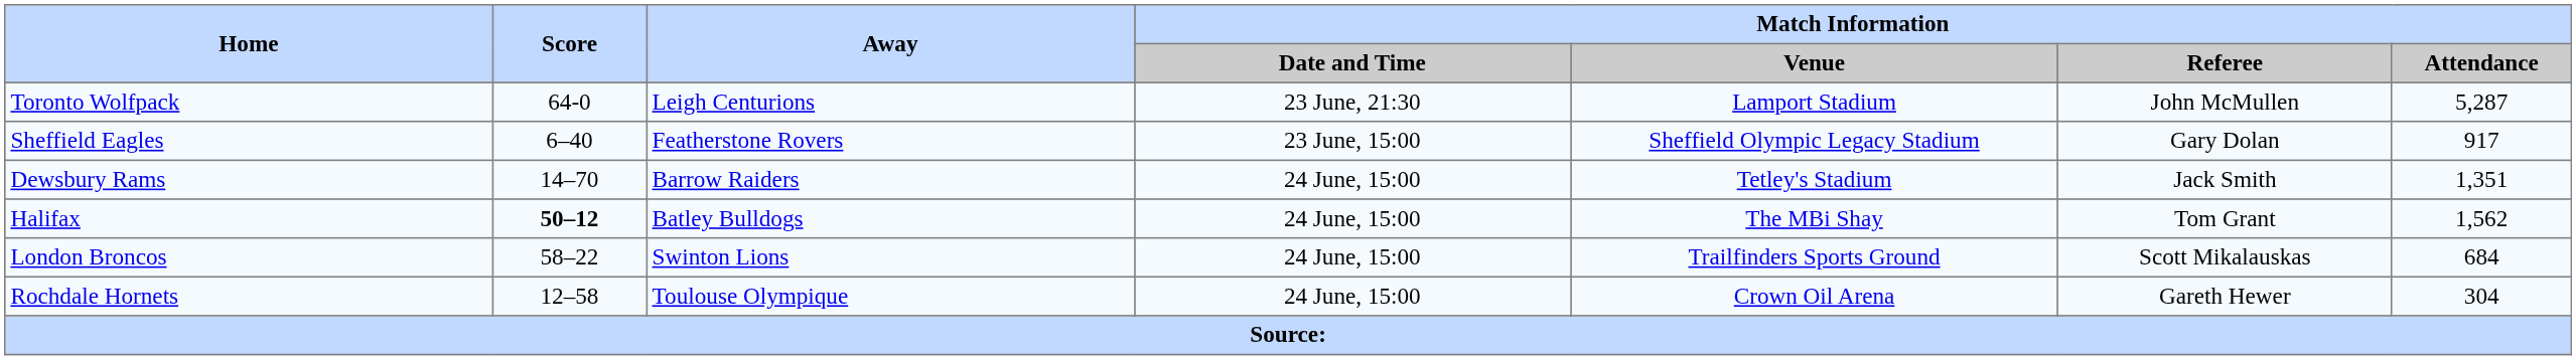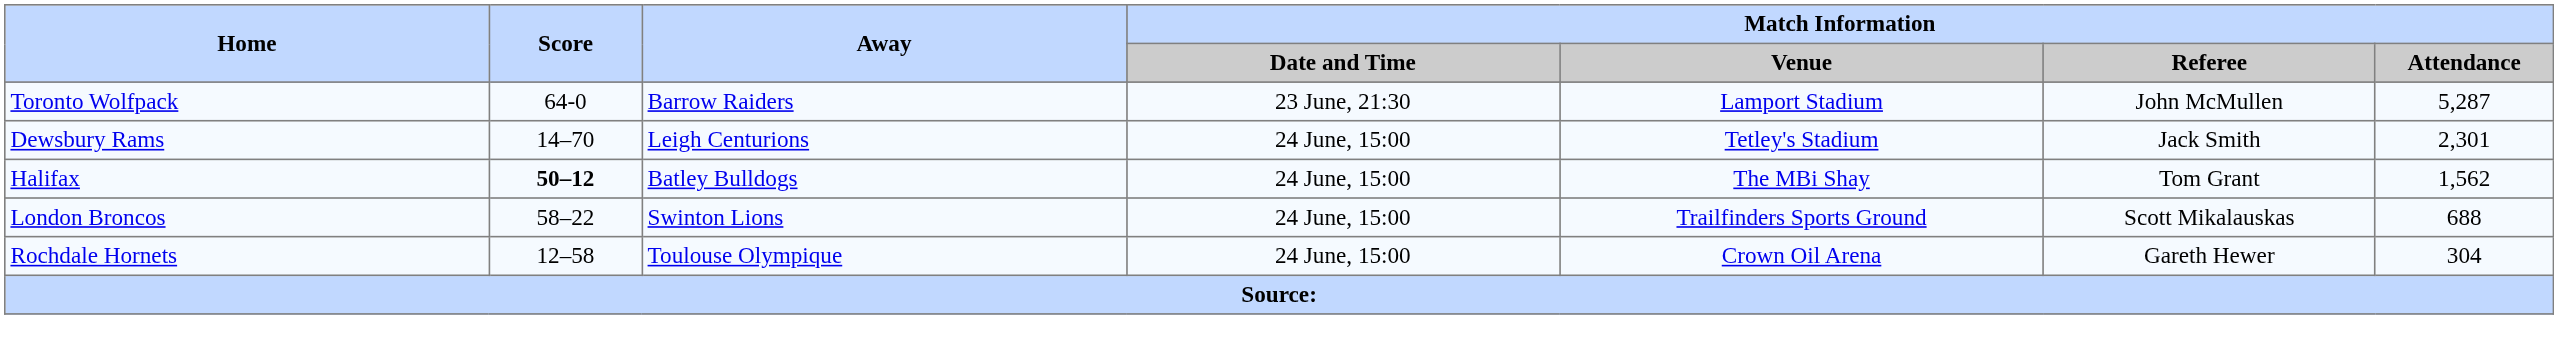 <table border="1" cellpadding="3" cellspacing="0" style="border-collapse:collapse; font-size:90%; text-align:center; width:100%;">
 <tr style="background:#c1d8ff;">
 <th rowspan="2" style="width:19%;">Home</th>
 <th rowspan="2" style="width:6%;">Score</th>
 <th rowspan="2" style="width:19%;">Away</th>
 <th colspan=4>Match Information</th>
 </tr>
 <tr style="background:#ccc;">
 <th width=17%>Date and Time</th>
 <th width=19%>Venue</th>
 <th width=13%>Referee</th>
 <th width=7%>Attendance</th>
 </tr>
 <tr style="background:#f5faff;">
 <td align=left> <a href='#'>Toronto Wolfpack</a></td>
 <td>64-0</td>
-<td align="left"> <a href='#'>Leigh Centurions</a></td>
+<td align=left> <a href='#'>Barrow Raiders</a></td>
 <td>23 June, 21:30</td>
 <td><a href='#'>Lamport Stadium</a></td>
 <td>John McMullen</td>
 <td>5,287</td>
 </tr>
 <tr style="background:#f5faff;">
-<td align="left"> <a href='#'>Sheffield Eagles</a></td>
-<td>6–40 </td>
-<td align="left"> <a href='#'>Featherstone Rovers</a></td>
-<td>23 June, 15:00</td>
-<td><a href='#'>Sheffield Olympic Legacy Stadium</a></td>
-<td>Gary Dolan</td>
-<td>917</td>
-</tr>
-<tr style="background:#f5faff;">
 <td align="left"> <a href='#'>Dewsbury Rams</a></td>
 <td>14–70</td>
-<td align=left> <a href='#'>Barrow Raiders</a></td>
+<td align="left"> <a href='#'>Leigh Centurions</a></td>
 <td>24 June, 15:00</td>
 <td><a href='#'>Tetley's Stadium</a></td>
 <td>Jack Smith</td>
-<td>1,351</td>
+<td>2,301</td>
 </tr>
 <tr style="background:#f5faff;">
 <td align="left"> <a href='#'>Halifax</a></td>
 <td><strong>50–12</strong></td>
 <td align="left"> <a href='#'>Batley Bulldogs</a></td>
 <td>24 June, 15:00</td>
 <td><a href='#'>The MBi Shay</a></td>
 <td>Tom Grant</td>
 <td>1,562</td>
 </tr>
 <tr style="background:#f5faff;">
 <td align="left"> <a href='#'>London Broncos</a></td>
 <td>58–22</td>
 <td align="left"> <a href='#'>Swinton Lions</a></td>
 <td>24 June, 15:00</td>
 <td><a href='#'>Trailfinders Sports Ground</a></td>
 <td>Scott Mikalauskas</td>
-<td>684</td>
+<td>688</td>
 </tr>
 <tr style="background:#f5faff;">
 <td align="left"> <a href='#'>Rochdale Hornets</a></td>
 <td>12–58</td>
 <td align="left"> <a href='#'>Toulouse Olympique</a></td>
 <td>24 June, 15:00</td>
 <td><a href='#'>Crown Oil Arena</a></td>
 <td>Gareth Hewer</td>
 <td>304</td>
 </tr>
 <tr style="background:#c1d8ff;">
 <th colspan=7>Source:</th>
 </tr>
 </table>
